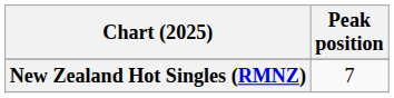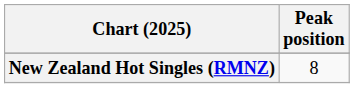 <table class="wikitable sortable plainrowheaders" style="text-align:center">
 <tr>
 <th scope="col">Chart (2025)</th>
 <th scope="col">Peak<br>position</th>
 </tr>
 <tr>
 </tr>
 <tr>
 <th scope="row">New Zealand Hot Singles (<a href='#'>RMNZ</a>)</th>
-<td>7</td>
+<td>8</td>
 </tr>
 <tr>
 </tr>
 <tr>
 </tr>
 </table>
